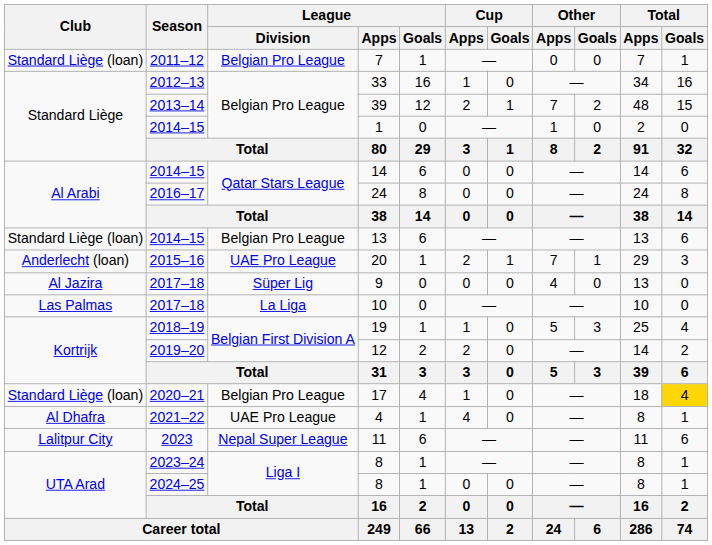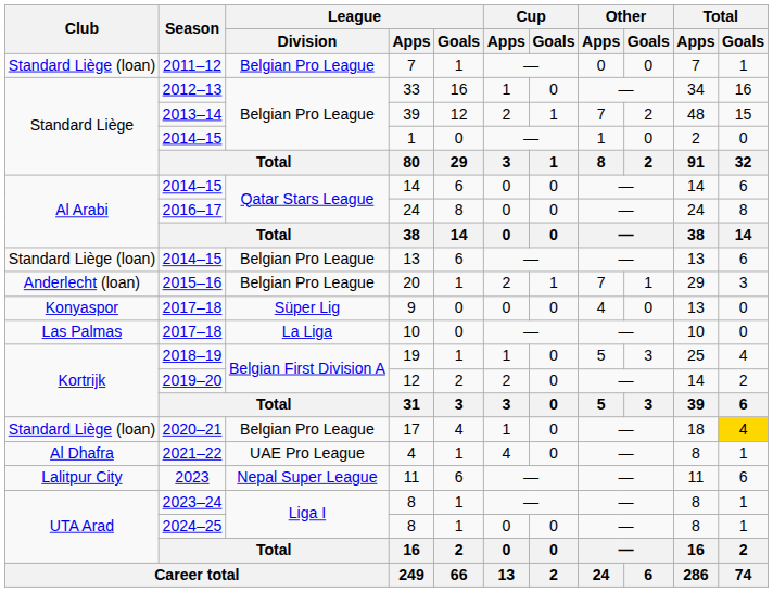 <table class="wikitable" style="text-align:center">
 <tr>
 <th rowspan="2">Club</th>
 <th rowspan="2">Season</th>
 <th colspan="3">League</th>
 <th colspan="2">Cup</th>
 <th colspan="2">Other</th>
 <th colspan="2">Total</th>
 </tr>
 <tr>
 <th>Division</th>
 <th>Apps</th>
 <th>Goals</th>
 <th>Apps</th>
 <th>Goals</th>
 <th>Apps</th>
 <th>Goals</th>
 <th>Apps</th>
 <th>Goals</th>
 </tr>
 <tr>
 <td><a href='#'>Standard Liège</a> (loan)</td>
 <td><a href='#'>2011–12</a></td>
 <td><a href='#'>Belgian Pro League</a></td>
 <td>7</td>
 <td>1</td>
 <td colspan="2">—</td>
 <td>0</td>
 <td>0</td>
 <td>7</td>
 <td>1</td>
 </tr>
 <tr>
 <td rowspan="4">Standard Liège</td>
 <td><a href='#'>2012–13</a></td>
 <td rowspan="3">Belgian Pro League</td>
 <td>33</td>
 <td>16</td>
 <td>1</td>
 <td>0</td>
 <td colspan="2">—</td>
 <td>34</td>
 <td>16</td>
 </tr>
 <tr>
 <td><a href='#'>2013–14</a></td>
 <td>39</td>
 <td>12</td>
 <td>2</td>
 <td>1</td>
 <td>7</td>
 <td>2</td>
 <td>48</td>
 <td>15</td>
 </tr>
 <tr>
 <td><a href='#'>2014–15</a></td>
 <td>1</td>
 <td>0</td>
 <td colspan="2">—</td>
 <td>1</td>
 <td>0</td>
 <td>2</td>
 <td>0</td>
 </tr>
 <tr>
 <th colspan="2">Total</th>
 <th>80</th>
 <th>29</th>
 <th>3</th>
 <th>1</th>
 <th>8</th>
 <th>2</th>
 <th>91</th>
 <th>32</th>
 </tr>
 <tr>
 <td rowspan="3"><a href='#'>Al Arabi</a></td>
 <td><a href='#'>2014–15</a></td>
 <td rowspan="2"><a href='#'>Qatar Stars League</a></td>
 <td>14</td>
 <td>6</td>
 <td>0</td>
 <td>0</td>
 <td colspan="2">—</td>
 <td>14</td>
 <td>6</td>
 </tr>
 <tr>
 <td><a href='#'>2016–17</a></td>
 <td>24</td>
 <td>8</td>
 <td>0</td>
 <td>0</td>
 <td colspan="2">—</td>
 <td>24</td>
 <td>8</td>
 </tr>
 <tr>
 <th colspan="2">Total</th>
 <th>38</th>
 <th>14</th>
 <th>0</th>
 <th>0</th>
 <th colspan="2">—</th>
 <th>38</th>
 <th>14</th>
 </tr>
 <tr>
 <td>Standard Liège (loan)</td>
 <td><a href='#'>2014–15</a></td>
 <td>Belgian Pro League</td>
 <td>13</td>
 <td>6</td>
 <td colspan="2">—</td>
 <td colspan="2">—</td>
 <td>13</td>
 <td>6</td>
 </tr>
 <tr>
 <td><a href='#'>Anderlecht</a> (loan)</td>
 <td><a href='#'>2015–16</a></td>
-<td><a href='#'>UAE Pro League</a></td>
+<td>Belgian Pro League</td>
 <td>20</td>
 <td>1</td>
 <td>2</td>
 <td>1</td>
 <td>7</td>
 <td>1</td>
 <td>29</td>
 <td>3</td>
 </tr>
 <tr>
-<td><a href='#'>Al Jazira</a></td>
+<td><a href='#'>Konyaspor</a></td>
 <td><a href='#'>2017–18</a></td>
 <td><a href='#'>Süper Lig</a></td>
 <td>9</td>
 <td>0</td>
 <td>0</td>
 <td>0</td>
 <td>4</td>
 <td>0</td>
 <td>13</td>
 <td>0</td>
 </tr>
 <tr>
 <td><a href='#'>Las Palmas</a></td>
 <td><a href='#'>2017–18</a></td>
 <td><a href='#'>La Liga</a></td>
 <td>10</td>
 <td>0</td>
 <td colspan="2">—</td>
 <td colspan="2">—</td>
 <td>10</td>
 <td>0</td>
 </tr>
 <tr>
 <td rowspan="3"><a href='#'>Kortrijk</a></td>
 <td><a href='#'>2018–19</a></td>
 <td rowspan="2"><a href='#'>Belgian First Division A</a></td>
 <td>19</td>
 <td>1</td>
 <td>1</td>
 <td>0</td>
 <td>5</td>
 <td>3</td>
 <td>25</td>
 <td>4</td>
 </tr>
 <tr>
 <td><a href='#'>2019–20</a></td>
 <td>12</td>
 <td>2</td>
 <td>2</td>
 <td>0</td>
 <td colspan="2">—</td>
 <td>14</td>
 <td>2</td>
 </tr>
 <tr>
 <th colspan="2">Total</th>
 <th>31</th>
 <th>3</th>
 <th>3</th>
 <th>0</th>
 <th>5</th>
 <th>3</th>
 <th>39</th>
 <th>6</th>
 </tr>
 <tr>
 <td><a href='#'>Standard Liège</a> (loan)</td>
 <td><a href='#'>2020–21</a></td>
 <td>Belgian Pro League</td>
 <td>17</td>
 <td>4</td>
 <td>1</td>
 <td>0</td>
 <td colspan="2">—</td>
 <td>18</td>
 <td style="background: gold;">4</td>
 </tr>
 <tr>
 <td><a href='#'>Al Dhafra</a></td>
 <td><a href='#'>2021–22</a></td>
 <td>UAE Pro League</td>
 <td>4</td>
 <td>1</td>
 <td>4</td>
 <td>0</td>
 <td colspan="2">—</td>
 <td>8</td>
 <td>1</td>
 </tr>
 <tr>
 <td><a href='#'>Lalitpur City</a></td>
 <td><a href='#'>2023</a></td>
 <td><a href='#'>Nepal Super League</a></td>
 <td>11</td>
 <td>6</td>
 <td colspan="2">—</td>
 <td colspan="2">—</td>
 <td>11</td>
 <td>6</td>
 </tr>
 <tr>
 <td rowspan="3"><a href='#'>UTA Arad</a></td>
 <td><a href='#'>2023–24</a></td>
 <td rowspan="2"><a href='#'>Liga I</a></td>
 <td>8</td>
 <td>1</td>
 <td colspan="2">—</td>
 <td colspan="2">—</td>
 <td>8</td>
 <td>1</td>
 </tr>
 <tr>
 <td><a href='#'>2024–25</a></td>
 <td>8</td>
 <td>1</td>
 <td>0</td>
 <td>0</td>
 <td colspan="2">—</td>
 <td>8</td>
 <td>1</td>
 </tr>
 <tr>
 <th colspan="2">Total</th>
 <th>16</th>
 <th>2</th>
 <th>0</th>
 <th>0</th>
 <th colspan="2">—</th>
 <th>16</th>
 <th>2</th>
 </tr>
 <tr>
 <th colspan="3">Career total</th>
 <th>249</th>
 <th>66</th>
 <th>13</th>
 <th>2</th>
 <th>24</th>
 <th>6</th>
 <th>286</th>
 <th>74</th>
 </tr>
 </table>
